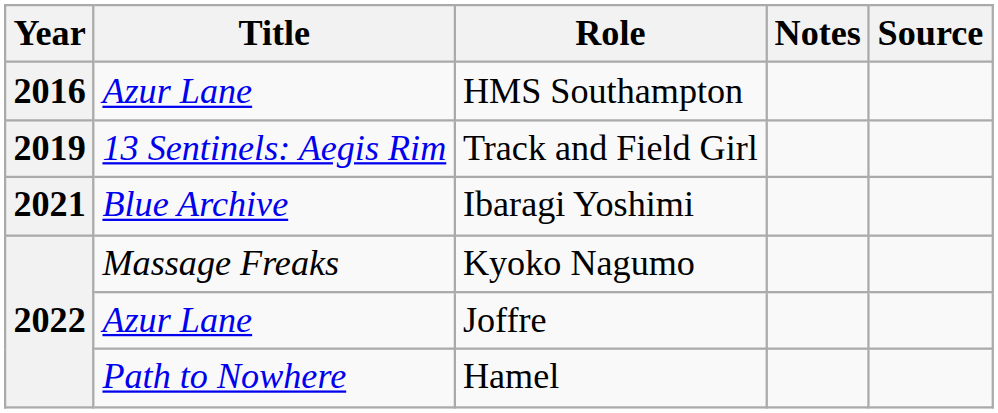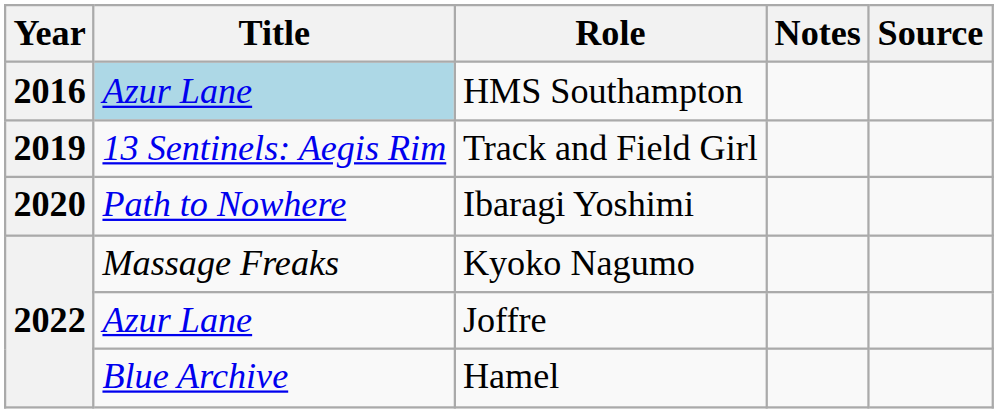 <table class="wikitable sortable">
 <tr>
 <th scope="row">Year</th>
 <th scope="row">Title</th>
 <th scope="row">Role</th>
 <th scope="row" class="unsortable">Notes</th>
 <th scope="row" class="unsortable">Source</th>
 </tr>
 <tr>
 <th>2016</th>
-<td><em><a href='#'>Azur Lane</a></em></td>
+<td style="background: lightblue;"><em><a href='#'>Azur Lane</a></em></td>
 <td>HMS Southampton</td>
 <td></td>
 <td></td>
 </tr>
 <tr>
 <th rowspan="1">2019</th>
 <td><em><a href='#'>13 Sentinels: Aegis Rim</a></em></td>
 <td>Track and Field Girl</td>
 <td></td>
 <td></td>
 </tr>
 <tr>
-<th>2021</th>
-<td><em><a href='#'>Blue Archive</a></em></td>
+<th>2020</th>
+<td><em><a href='#'>Path to Nowhere</a></em></td>
 <td>Ibaragi Yoshimi</td>
 <td></td>
 <td></td>
 </tr>
 <tr>
 <th rowspan="3">2022</th>
 <td><em>Massage Freaks</em></td>
 <td>Kyoko Nagumo</td>
 <td></td>
 <td></td>
 </tr>
 <tr>
 <td><em><a href='#'>Azur Lane</a></em></td>
 <td>Joffre</td>
 <td></td>
 <td></td>
 </tr>
 <tr>
-<td><em><a href='#'>Path to Nowhere</a></em></td>
+<td><em><a href='#'>Blue Archive</a></em></td>
 <td>Hamel</td>
 <td></td>
 <td></td>
 </tr>
 </table>
